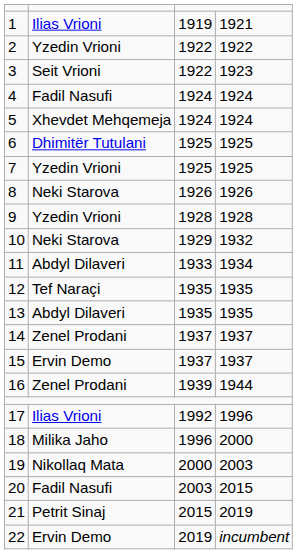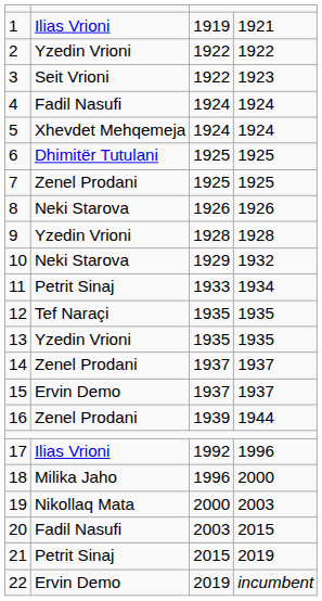 <table class="wikitable sortable">
 <tr>
 <td><strong></strong></td>
 <td><strong></strong></td>
 <td colspan="2"><strong></strong></td>
 </tr>
 <tr>
 <td>1</td>
 <td><a href='#'>Ilias Vrioni</a></td>
 <td>1919</td>
 <td>1921</td>
 </tr>
 <tr>
 <td>2</td>
 <td>Yzedin Vrioni</td>
 <td>1922</td>
 <td>1922</td>
 </tr>
 <tr>
 <td>3</td>
 <td>Seit Vrioni</td>
 <td>1922</td>
 <td>1923</td>
 </tr>
 <tr>
 <td>4</td>
 <td>Fadil Nasufi</td>
 <td>1924</td>
 <td>1924</td>
 </tr>
 <tr>
 <td>5</td>
 <td>Xhevdet Mehqemeja</td>
 <td>1924</td>
 <td>1924</td>
 </tr>
 <tr>
 <td>6</td>
 <td><a href='#'>Dhimitër Tutulani</a></td>
 <td>1925</td>
 <td>1925</td>
 </tr>
 <tr>
 <td>7</td>
-<td>Yzedin Vrioni</td>
+<td>Zenel Prodani</td>
 <td>1925</td>
 <td>1925</td>
 </tr>
 <tr>
 <td>8</td>
 <td>Neki Starova</td>
 <td>1926</td>
 <td>1926</td>
 </tr>
 <tr>
 <td>9</td>
 <td>Yzedin Vrioni</td>
 <td>1928</td>
 <td>1928</td>
 </tr>
 <tr>
 <td>10</td>
 <td>Neki Starova</td>
 <td>1929</td>
 <td>1932</td>
 </tr>
 <tr>
 <td>11</td>
-<td>Abdyl Dilaveri</td>
+<td>Petrit Sinaj</td>
 <td>1933</td>
 <td>1934</td>
 </tr>
 <tr>
 <td>12</td>
 <td>Tef Naraçi</td>
 <td>1935</td>
 <td>1935</td>
 </tr>
 <tr>
 <td>13</td>
-<td>Abdyl Dilaveri</td>
+<td>Yzedin Vrioni</td>
 <td>1935</td>
 <td>1935</td>
 </tr>
 <tr>
 <td>14</td>
 <td>Zenel Prodani</td>
 <td>1937</td>
 <td>1937</td>
 </tr>
 <tr>
 <td>15</td>
 <td>Ervin Demo</td>
 <td>1937</td>
 <td>1937</td>
 </tr>
 <tr>
 <td>16</td>
 <td>Zenel Prodani</td>
 <td>1939</td>
 <td>1944</td>
 </tr>
 <tr>
 <td colspan="8" align=center></td>
 </tr>
 <tr>
 <td>17</td>
 <td><a href='#'>Ilias Vrioni</a></td>
 <td>1992</td>
 <td>1996</td>
 </tr>
 <tr>
 <td>18</td>
 <td>Milika Jaho</td>
 <td>1996</td>
 <td>2000</td>
 </tr>
 <tr>
 <td>19</td>
 <td>Nikollaq Mata</td>
 <td>2000</td>
 <td>2003</td>
 </tr>
 <tr>
 <td>20</td>
 <td>Fadil Nasufi</td>
 <td>2003</td>
 <td>2015</td>
 </tr>
 <tr>
 <td>21</td>
 <td>Petrit Sinaj</td>
 <td>2015</td>
 <td>2019</td>
 </tr>
 <tr>
 <td>22</td>
 <td>Ervin Demo</td>
 <td>2019</td>
 <td><em>incumbent</em></td>
 </tr>
 </table>
